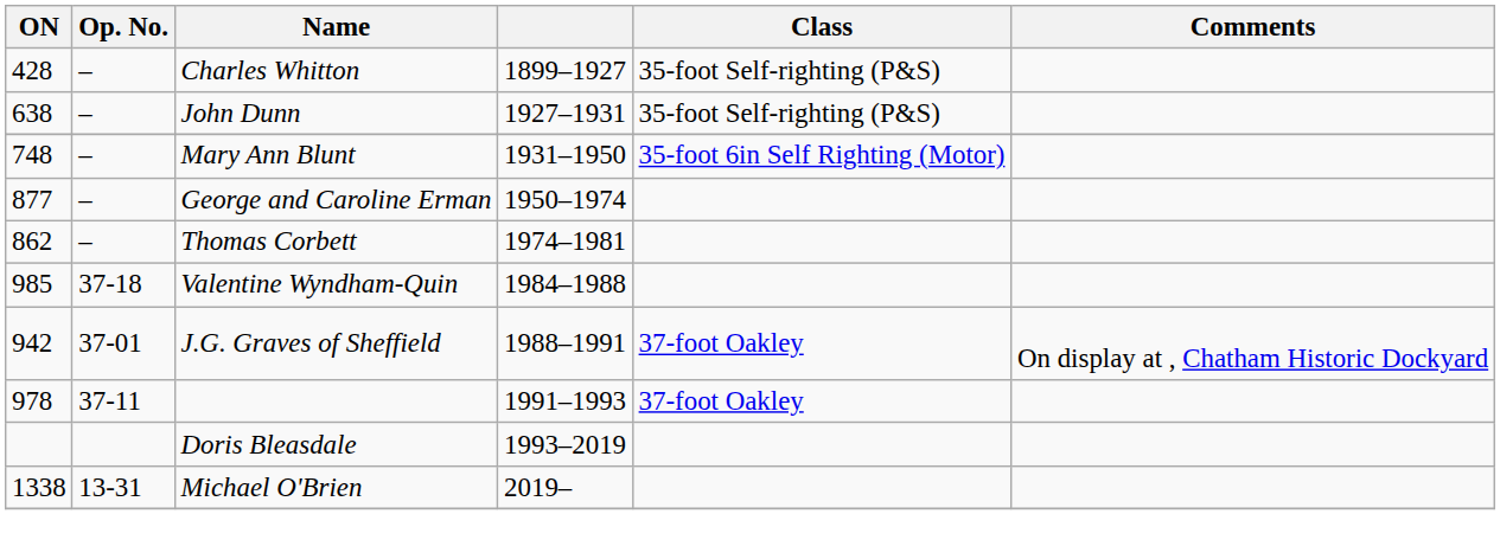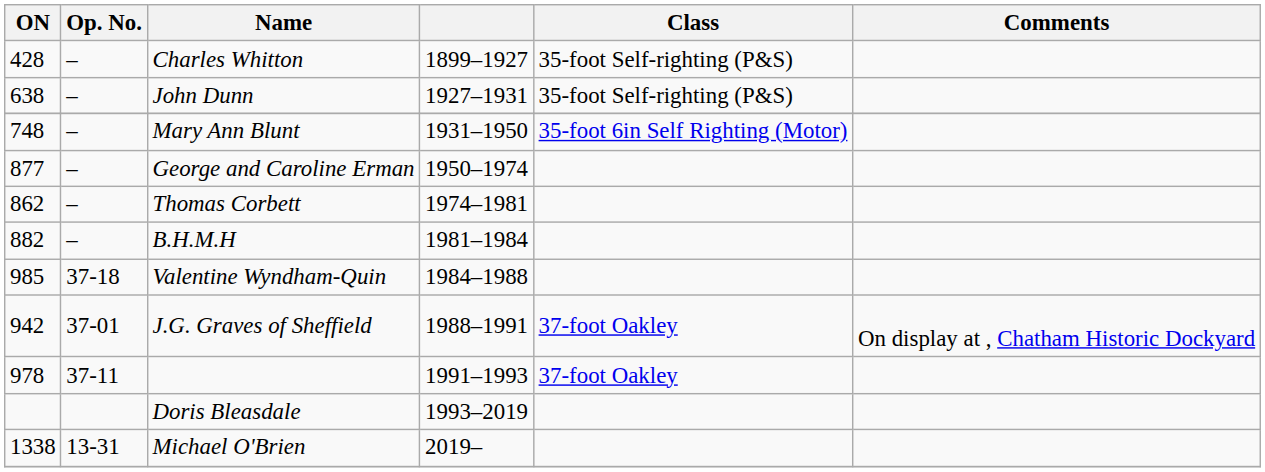 <table class="wikitable">
 <tr>
 <th>ON</th>
 <th>Op. No.</th>
 <th>Name</th>
 <th></th>
 <th>Class</th>
 <th>Comments</th>
 </tr>
 <tr>
 <td>428</td>
 <td>–</td>
 <td><em>Charles Whitton</em></td>
 <td>1899–1927</td>
 <td>35-foot Self-righting (P&S)</td>
 <td></td>
 </tr>
 <tr>
 <td>638</td>
 <td>–</td>
 <td><em>John Dunn</em></td>
 <td>1927–1931</td>
 <td>35-foot Self-righting (P&S)</td>
 <td></td>
 </tr>
 <tr>
 </tr>
 <tr>
 <td>748</td>
 <td>–</td>
 <td><em>Mary Ann Blunt</em></td>
 <td>1931–1950</td>
 <td><a href='#'>35-foot 6in Self Righting (Motor)</a></td>
 <td></td>
 </tr>
 <tr>
 <td>877</td>
 <td>–</td>
 <td><em>George and Caroline Erman</em></td>
 <td>1950–1974</td>
 <td></td>
 <td></td>
 </tr>
 <tr>
 <td>862</td>
 <td>–</td>
 <td><em>Thomas Corbett</em></td>
 <td>1974–1981</td>
 <td></td>
 <td></td>
 </tr>
 <tr>
+<td>882</td>
+<td>–</td>
+<td><em>B.H.M.H</em></td>
+<td>1981–1984</td>
+<td></td>
+<td></td>
+</tr>
+<tr>
 <td>985</td>
 <td>37-18</td>
 <td><em>Valentine Wyndham-Quin</em></td>
 <td>1984–1988</td>
 <td></td>
 <td></td>
 </tr>
 <tr>
 <td>942</td>
 <td>37-01</td>
 <td><em>J.G. Graves of Sheffield</em></td>
 <td>1988–1991</td>
 <td><a href='#'>37-foot Oakley</a></td>
 <td><br>On display at , <a href='#'>Chatham Historic Dockyard</a></td>
 </tr>
 <tr>
 <td>978</td>
 <td>37-11</td>
 <td></td>
 <td>1991–1993</td>
 <td><a href='#'>37-foot Oakley</a></td>
 <td></td>
 </tr>
 <tr>
 <td></td>
 <td></td>
 <td><em>Doris Bleasdale</em></td>
 <td>1993–2019</td>
 <td></td>
 <td></td>
 </tr>
 <tr>
 <td>1338</td>
 <td>13-31</td>
 <td><em>Michael O'Brien</em></td>
 <td>2019–</td>
 <td></td>
 <td><br></td>
 </tr>
 <tr>
 </tr>
 </table>
